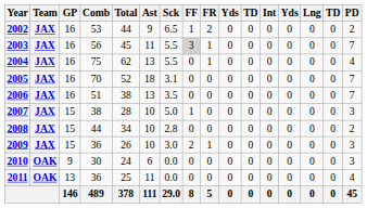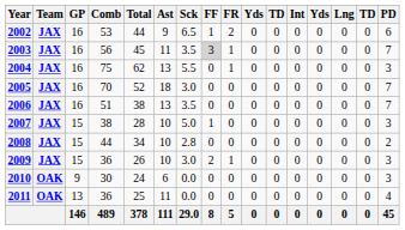 <table class="wikitable" style="text-align:center;">
 <tr>
 <th>Year</th>
 <th>Team</th>
 <th>GP</th>
 <th>Comb</th>
 <th>Total</th>
 <th>Ast</th>
 <th>Sck</th>
 <th>FF</th>
 <th>FR</th>
 <th>Yds</th>
 <th>TD</th>
 <th>Int</th>
 <th>Yds</th>
 <th>Lng</th>
 <th>TD</th>
 <th>PD</th>
 </tr>
 <tr>
 <th><a href='#'>2002</a></th>
 <th><a href='#'>JAX</a></th>
 <td>16</td>
 <td>53</td>
 <td>44</td>
 <td>9</td>
 <td>6.5</td>
 <td>1</td>
 <td>2</td>
 <td>0</td>
 <td>0</td>
 <td>0</td>
 <td>0</td>
 <td>0</td>
 <td>0</td>
-<td>2</td>
+<td>6</td>
 </tr>
 <tr>
 <th><a href='#'>2003</a></th>
 <th><a href='#'>JAX</a></th>
 <td>16</td>
 <td>56</td>
 <td>45</td>
 <td>11</td>
-<td>5.5</td>
+<td>3.5</td>
 <td style="background: lightgrey;">3</td>
 <td>1</td>
 <td>0</td>
 <td>0</td>
 <td>0</td>
 <td>0</td>
 <td>0</td>
 <td>0</td>
 <td>7</td>
 </tr>
 <tr>
 <th><a href='#'>2004</a></th>
 <th><a href='#'>JAX</a></th>
 <td>16</td>
 <td>75</td>
 <td>62</td>
 <td>13</td>
 <td>5.5</td>
 <td>0</td>
 <td>1</td>
 <td>0</td>
 <td>0</td>
 <td>0</td>
 <td>0</td>
 <td>0</td>
 <td>0</td>
-<td>4</td>
+<td>3</td>
 </tr>
 <tr>
 <th><a href='#'>2005</a></th>
 <th><a href='#'>JAX</a></th>
 <td>16</td>
 <td>70</td>
 <td>52</td>
 <td>18</td>
-<td>3.1</td>
+<td>3.0</td>
 <td>0</td>
 <td>0</td>
 <td>0</td>
 <td>0</td>
 <td>0</td>
 <td>0</td>
 <td>0</td>
 <td>0</td>
 <td>7</td>
 </tr>
 <tr>
 <th><a href='#'>2006</a></th>
 <th><a href='#'>JAX</a></th>
 <td>16</td>
 <td>51</td>
 <td>38</td>
 <td>13</td>
 <td>3.5</td>
 <td>0</td>
 <td>0</td>
 <td>0</td>
 <td>0</td>
 <td>0</td>
 <td>0</td>
 <td>0</td>
 <td>0</td>
 <td>7</td>
 </tr>
 <tr>
 <th><a href='#'>2007</a></th>
 <th><a href='#'>JAX</a></th>
 <td>15</td>
 <td>38</td>
 <td>28</td>
 <td>10</td>
 <td>5.0</td>
 <td>1</td>
 <td>0</td>
 <td>0</td>
 <td>0</td>
 <td>0</td>
 <td>0</td>
 <td>0</td>
 <td>0</td>
 <td>3</td>
 </tr>
 <tr>
 <th><a href='#'>2008</a></th>
 <th><a href='#'>JAX</a></th>
 <td>15</td>
 <td>44</td>
 <td>34</td>
 <td>10</td>
 <td>2.8</td>
 <td>0</td>
 <td>0</td>
 <td>0</td>
 <td>0</td>
 <td>0</td>
 <td>0</td>
 <td>0</td>
 <td>0</td>
 <td>2</td>
 </tr>
 <tr>
 <th><a href='#'>2009</a></th>
 <th><a href='#'>JAX</a></th>
 <td>15</td>
 <td>36</td>
 <td>26</td>
 <td>10</td>
 <td>3.0</td>
 <td>2</td>
 <td>1</td>
 <td>0</td>
 <td>0</td>
 <td>0</td>
 <td>0</td>
 <td>0</td>
 <td>0</td>
 <td>3</td>
 </tr>
 <tr>
 <th><a href='#'>2010</a></th>
 <th><a href='#'>OAK</a></th>
 <td>9</td>
 <td>30</td>
 <td>24</td>
 <td>6</td>
 <td>0.0</td>
 <td>0</td>
 <td>0</td>
 <td>0</td>
 <td>0</td>
 <td>0</td>
 <td>0</td>
 <td>0</td>
 <td>0</td>
 <td>3</td>
 </tr>
 <tr>
 <th><a href='#'>2011</a></th>
 <th><a href='#'>OAK</a></th>
 <td>13</td>
 <td>36</td>
 <td>25</td>
 <td>11</td>
 <td>0.0</td>
 <td>0</td>
 <td>0</td>
 <td>0</td>
 <td>0</td>
 <td>0</td>
 <td>0</td>
 <td>0</td>
 <td>0</td>
 <td>4</td>
 </tr>
 <tr>
 <th colspan="2"></th>
 <th>146</th>
 <th>489</th>
 <th>378</th>
 <th>111</th>
 <th>29.0</th>
 <th>8</th>
 <th>5</th>
 <th>0</th>
 <th>0</th>
 <th>0</th>
 <th>0</th>
 <th>0</th>
 <th>0</th>
 <th>45</th>
 </tr>
 </table>
